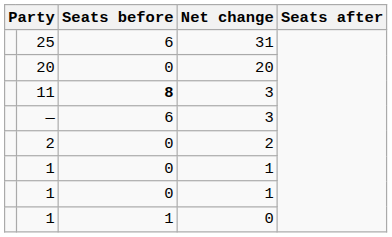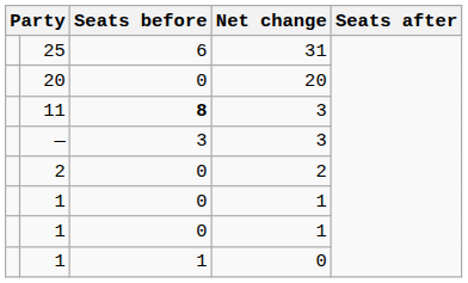 <table class=wikitable style="text-align:right">
 <tr>
 <th colspan="2">Party</th>
 <th>Seats before</th>
 <th>Net change</th>
 <th>Seats after</th>
 </tr>
 <tr>
 <td></td>
 <td>25</td>
 <td> 6</td>
 <td>31</td>
 </tr>
 <tr>
 <td></td>
 <td>20</td>
 <td> 0</td>
 <td>20</td>
 </tr>
 <tr>
 <td></td>
 <td>11</td>
 <td><strong> 8</strong></td>
 <td>3</td>
 </tr>
 <tr>
 <td></td>
 <td>—</td>
-<td> 6</td>
+<td> 3</td>
 <td>3</td>
 </tr>
 <tr>
 <td></td>
 <td>2</td>
 <td> 0</td>
 <td>2</td>
 </tr>
 <tr>
 <td></td>
 <td>1</td>
 <td> 0</td>
 <td>1</td>
 </tr>
 <tr>
 <td></td>
 <td>1</td>
 <td> 0</td>
 <td>1</td>
 </tr>
 <tr>
 <td></td>
 <td>1</td>
 <td> 1</td>
 <td>0</td>
 </tr>
 </table>
